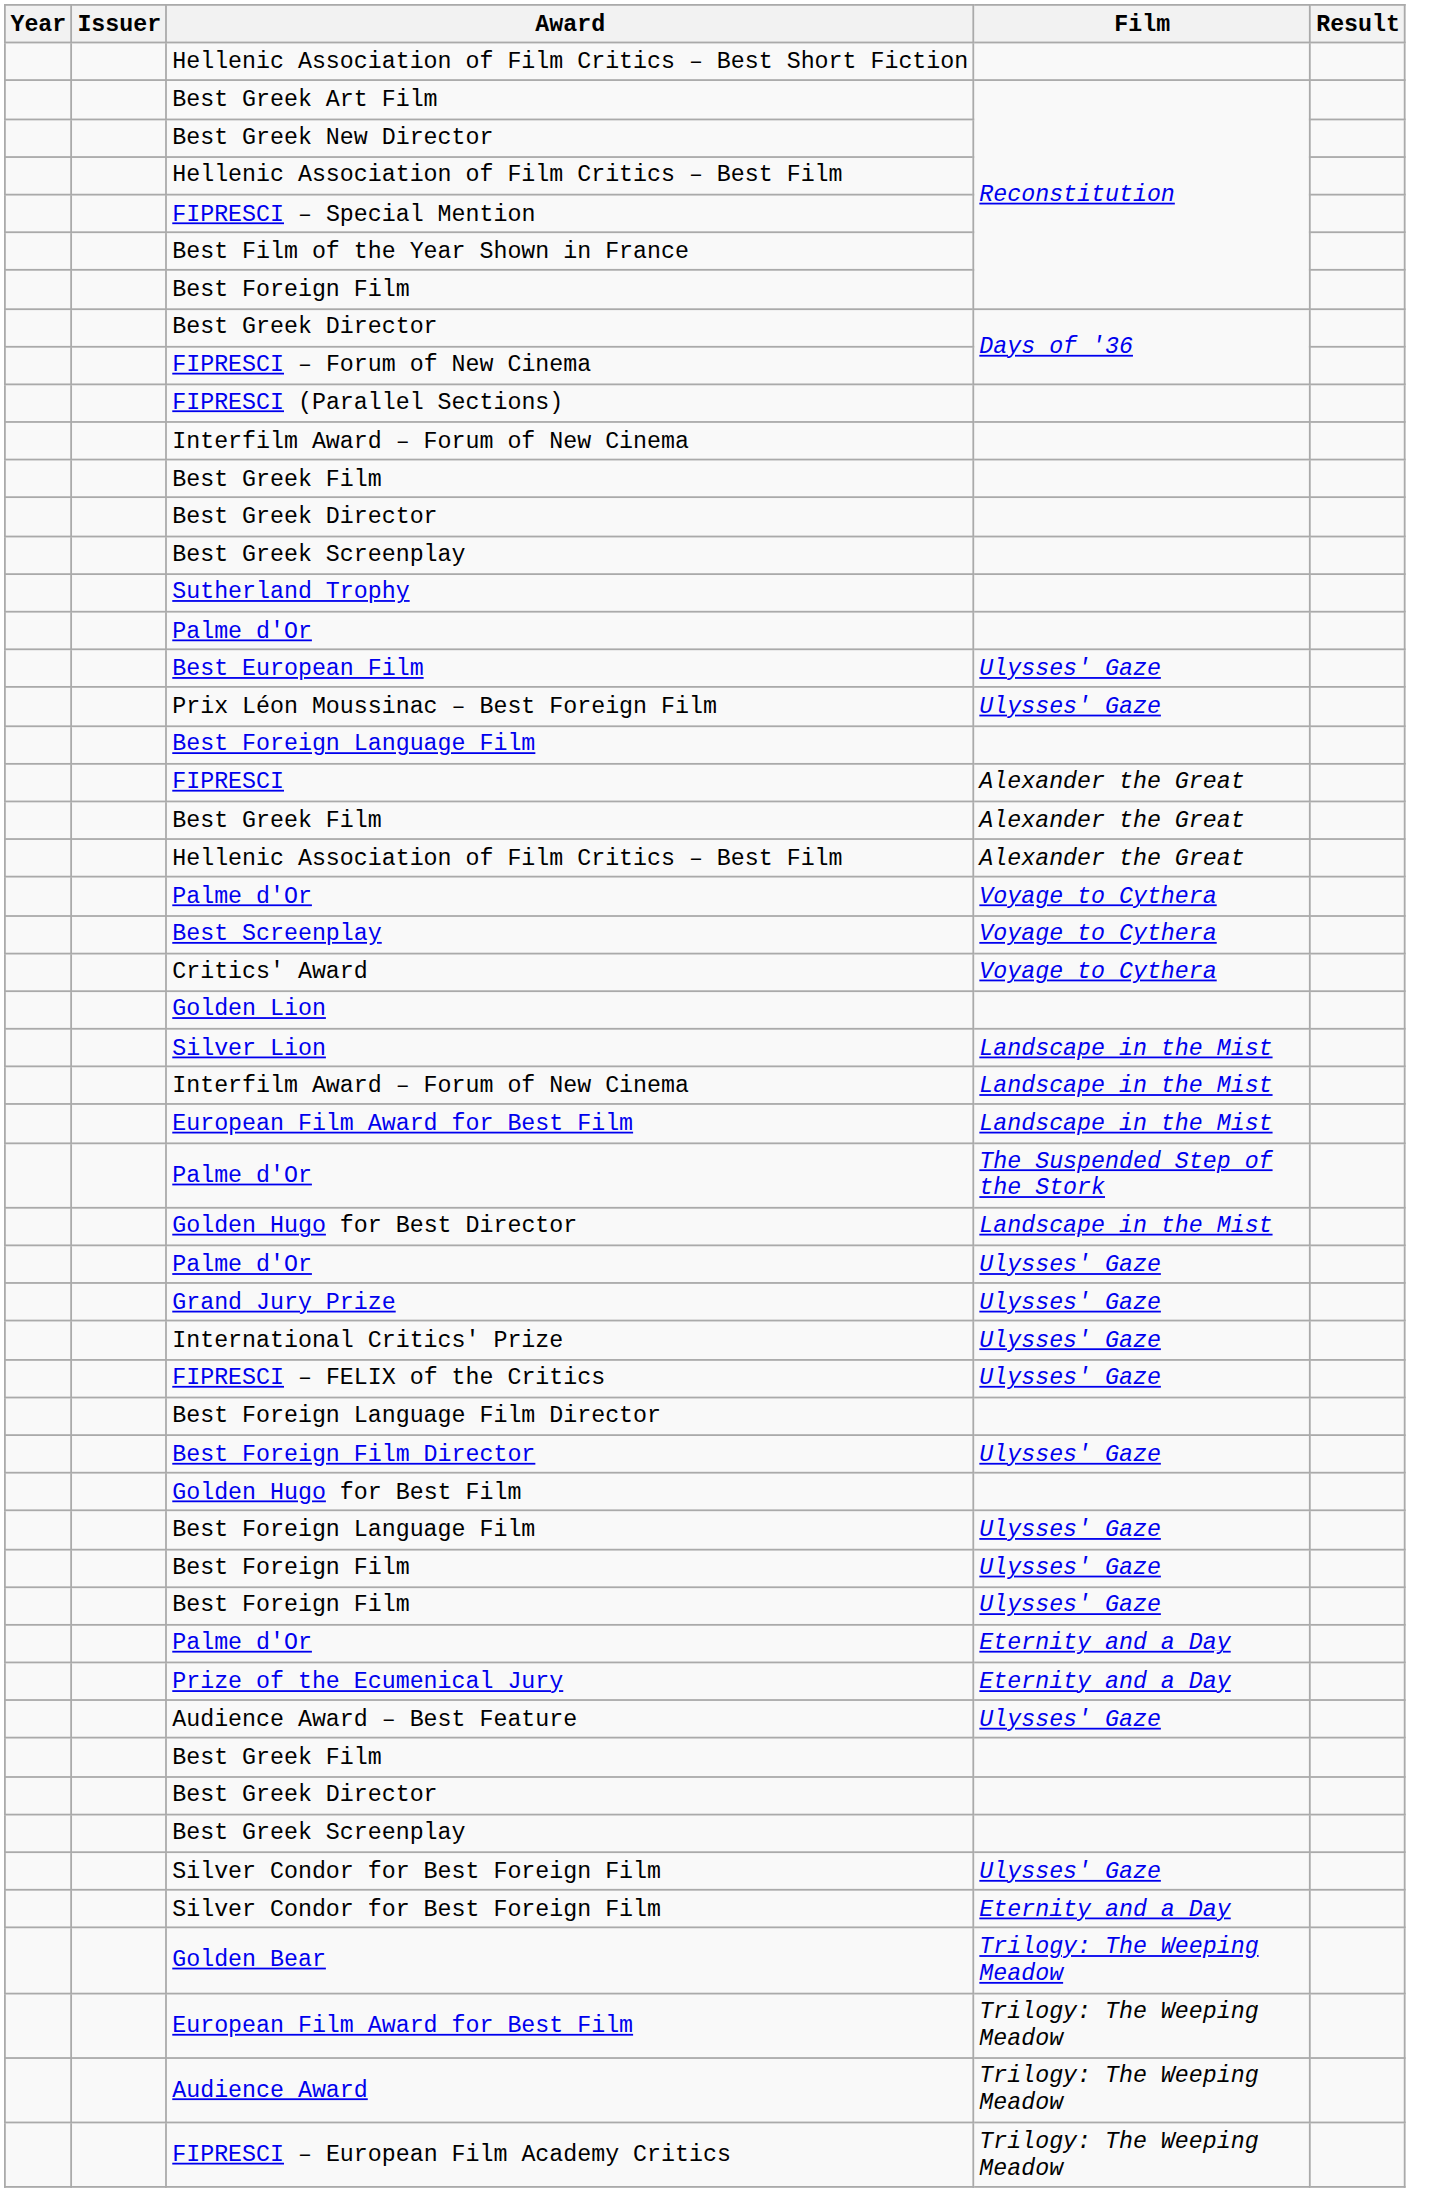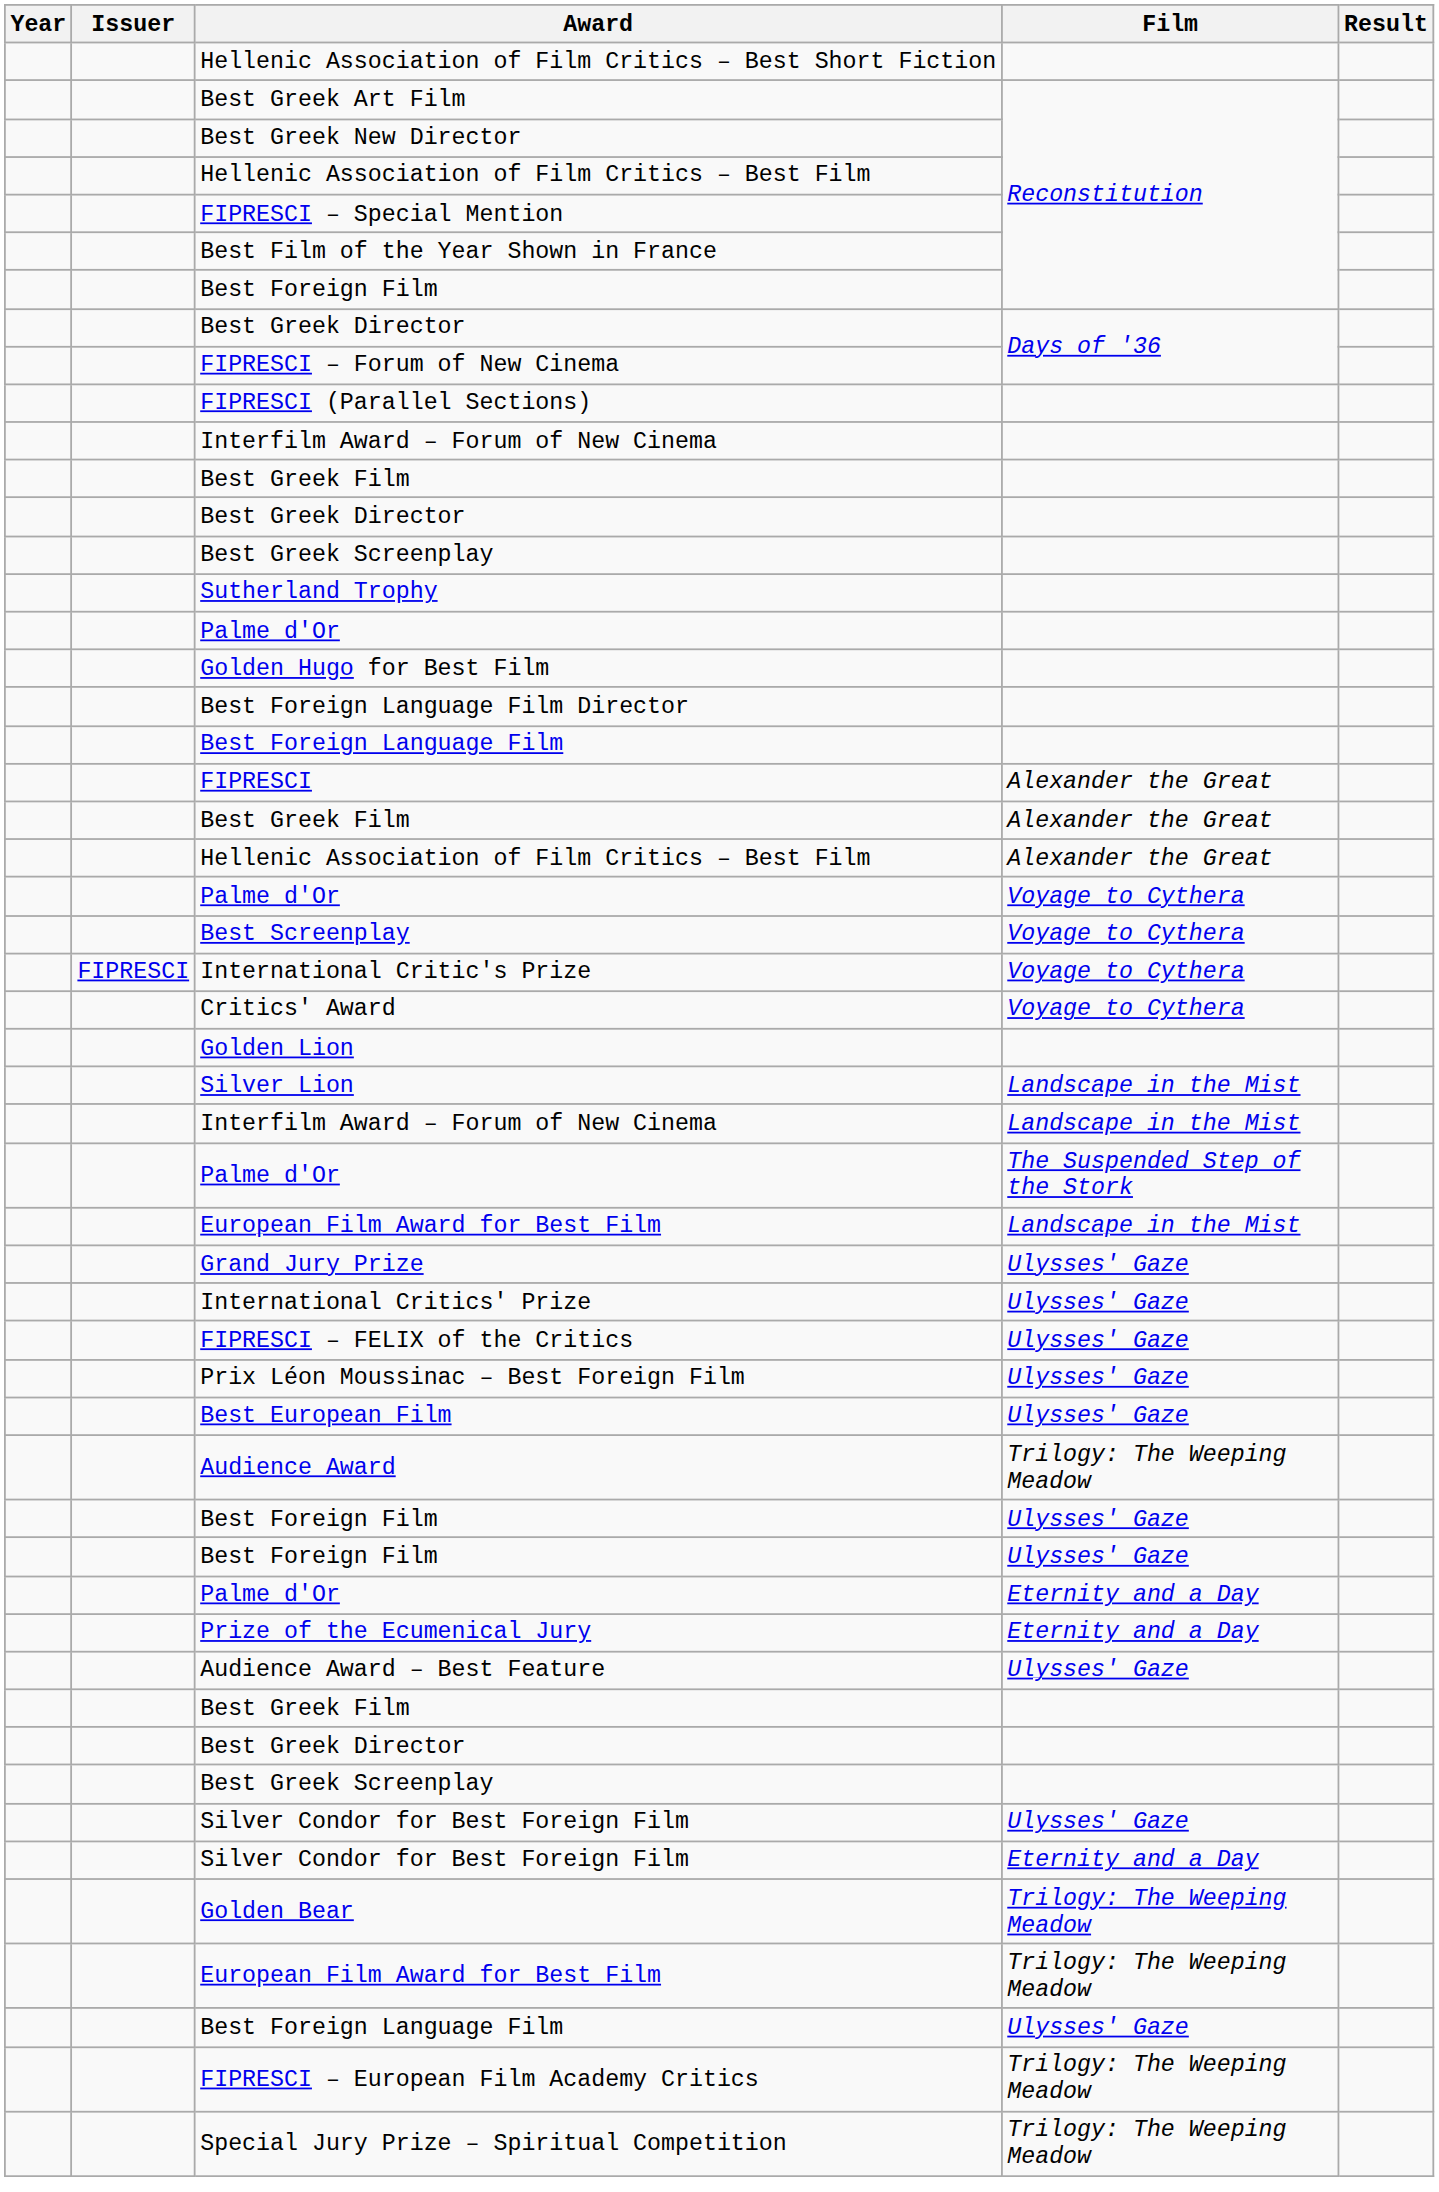 <table class="wikitable sortable">
 <tr>
 <th>Year</th>
 <th>Issuer</th>
 <th>Award</th>
 <th style="width: 14em">Film</th>
 <th>Result</th>
 </tr>
 <tr>
 <td style="text-align: center"></td>
 <td></td>
 <td>Hellenic Association of Film Critics – Best Short Fiction</td>
 <td></td>
 <td></td>
 </tr>
 <tr>
 <td style="text-align: center"></td>
 <td></td>
 <td>Best Greek Art Film</td>
 <td rowspan="6"><em><a href='#'>Reconstitution</a></em></td>
 <td></td>
 </tr>
 <tr>
 <td style="text-align: center"></td>
 <td></td>
 <td>Best Greek New Director</td>
 <td></td>
 </tr>
 <tr>
 <td style="text-align: center"></td>
 <td></td>
 <td>Hellenic Association of Film Critics – Best Film</td>
 <td></td>
 </tr>
 <tr>
 <td style="text-align: center"></td>
 <td></td>
 <td><a href='#'>FIPRESCI</a> – Special Mention</td>
 <td></td>
 </tr>
 <tr>
 <td style="text-align: center"></td>
 <td></td>
 <td>Best Film of the Year Shown in France</td>
 <td></td>
 </tr>
 <tr>
 <td style="text-align: center"></td>
 <td></td>
 <td>Best Foreign Film</td>
 <td></td>
 </tr>
 <tr>
 <td style="text-align: center"></td>
 <td></td>
 <td>Best Greek Director</td>
 <td rowspan="2"><em><a href='#'>Days of '36</a></em></td>
 <td></td>
 </tr>
 <tr>
 <td style="text-align: center"></td>
 <td></td>
 <td><a href='#'>FIPRESCI</a> – Forum of New Cinema</td>
 <td></td>
 </tr>
 <tr>
 <td style="text-align: center"></td>
 <td></td>
 <td><a href='#'>FIPRESCI</a> (Parallel Sections)</td>
 <td></td>
 <td></td>
 </tr>
 <tr>
 <td style="text-align: center"></td>
 <td></td>
 <td>Interfilm Award – Forum of New Cinema</td>
 <td></td>
 <td></td>
 </tr>
 <tr>
 <td style="text-align: center"></td>
 <td></td>
 <td>Best Greek Film</td>
 <td></td>
 <td></td>
 </tr>
 <tr>
 <td style="text-align: center"></td>
 <td></td>
 <td>Best Greek Director</td>
 <td></td>
 <td></td>
 </tr>
 <tr>
 <td style="text-align: center"></td>
 <td></td>
 <td>Best Greek Screenplay</td>
 <td></td>
 <td></td>
 </tr>
 <tr>
 <td style="text-align: center"></td>
 <td></td>
 <td><a href='#'>Sutherland Trophy</a></td>
 <td></td>
 <td></td>
 </tr>
 <tr>
 <td style="text-align: center"></td>
 <td></td>
 <td><a href='#'>Palme d'Or</a></td>
 <td></td>
 <td></td>
 </tr>
 <tr>
 <td style="text-align: center"></td>
 <td></td>
-<td><a href='#'>Best European Film</a></td>
-<td><em><a href='#'>Ulysses' Gaze</a></em></td>
+<td><a href='#'>Golden Hugo</a> for Best Film</td>
+<td></td>
 <td></td>
 </tr>
 <tr>
 <td style="text-align: center"></td>
 <td></td>
-<td>Prix Léon Moussinac – Best Foreign Film</td>
-<td><em><a href='#'>Ulysses' Gaze</a></em></td>
+<td>Best Foreign Language Film Director</td>
+<td></td>
 <td></td>
 </tr>
 <tr>
 <td style="text-align: center"></td>
 <td></td>
 <td><a href='#'>Best Foreign Language Film</a></td>
 <td></td>
 <td></td>
 </tr>
 <tr>
 <td style="text-align: center"></td>
 <td></td>
 <td><a href='#'>FIPRESCI</a></td>
 <td><em>Alexander the Great</em></td>
 <td></td>
 </tr>
 <tr>
 <td style="text-align: center"></td>
 <td></td>
 <td>Best Greek Film</td>
 <td><em>Alexander the Great</em></td>
 <td></td>
 </tr>
 <tr>
 <td style="text-align: center"></td>
 <td></td>
 <td>Hellenic Association of Film Critics – Best Film</td>
 <td><em>Alexander the Great</em></td>
 <td></td>
 </tr>
 <tr>
 <td style="text-align: center"></td>
 <td></td>
 <td><a href='#'>Palme d'Or</a></td>
 <td><em><a href='#'>Voyage to Cythera</a></em></td>
 <td></td>
 </tr>
 <tr>
 <td style="text-align: center"></td>
 <td></td>
 <td><a href='#'>Best Screenplay</a></td>
 <td><em><a href='#'>Voyage to Cythera</a></em></td>
 <td></td>
 </tr>
 <tr>
 <td style="text-align: center"></td>
+<td><a href='#'>FIPRESCI</a></td>
+<td>International Critic's Prize</td>
+<td><em><a href='#'>Voyage to Cythera</a></em></td>
+<td></td>
+</tr>
+<tr>
+<td style="text-align: center"></td>
 <td></td>
 <td>Critics' Award</td>
 <td><em><a href='#'>Voyage to Cythera</a></em></td>
 <td></td>
 </tr>
 <tr>
 <td style="text-align: center"></td>
 <td></td>
 <td><a href='#'>Golden Lion</a></td>
 <td></td>
 <td></td>
 </tr>
 <tr>
 <td style="text-align: center"></td>
 <td></td>
 <td><a href='#'>Silver Lion</a></td>
 <td><em><a href='#'>Landscape in the Mist</a></em></td>
 <td></td>
 </tr>
 <tr>
 <td style="text-align: center"></td>
 <td></td>
 <td>Interfilm Award – Forum of New Cinema</td>
 <td><em><a href='#'>Landscape in the Mist</a></em></td>
 <td></td>
 </tr>
 <tr>
 <td style="text-align: center"></td>
 <td></td>
-<td><a href='#'>European Film Award for Best Film</a></td>
-<td><em><a href='#'>Landscape in the Mist</a></em></td>
-<td></td>
-</tr>
-<tr>
-<td style="text-align: center"></td>
-<td></td>
 <td><a href='#'>Palme d'Or</a></td>
 <td><em><a href='#'>The Suspended Step of the Stork</a></em></td>
 <td></td>
 </tr>
 <tr>
 <td style="text-align: center"></td>
 <td></td>
-<td><a href='#'>Golden Hugo</a> for Best Director</td>
+<td><a href='#'>European Film Award for Best Film</a></td>
 <td><em><a href='#'>Landscape in the Mist</a></em></td>
-<td></td>
-</tr>
-<tr>
-<td style="text-align: center"></td>
-<td></td>
-<td><a href='#'>Palme d'Or</a></td>
-<td><em><a href='#'>Ulysses' Gaze</a></em></td>
 <td></td>
 </tr>
 <tr>
 <td style="text-align: center"></td>
 <td></td>
 <td><a href='#'>Grand Jury Prize</a></td>
 <td><em><a href='#'>Ulysses' Gaze</a></em></td>
 <td></td>
 </tr>
 <tr>
 <td style="text-align: center"></td>
 <td></td>
 <td>International Critics' Prize</td>
 <td><em><a href='#'>Ulysses' Gaze</a></em></td>
 <td></td>
 </tr>
 <tr>
 <td style="text-align: center"></td>
 <td></td>
 <td><a href='#'>FIPRESCI</a> – FELIX of the Critics</td>
 <td><em><a href='#'>Ulysses' Gaze</a></em></td>
 <td></td>
 </tr>
 <tr>
 <td style="text-align: center"></td>
 <td></td>
-<td>Best Foreign Language Film Director</td>
-<td></td>
-<td></td>
-</tr>
-<tr>
-<td style="text-align: center"></td>
-<td></td>
-<td><a href='#'>Best Foreign Film Director</a></td>
+<td>Prix Léon Moussinac – Best Foreign Film</td>
 <td><em><a href='#'>Ulysses' Gaze</a></em></td>
 <td></td>
 </tr>
 <tr>
 <td style="text-align: center"></td>
 <td></td>
-<td><a href='#'>Golden Hugo</a> for Best Film</td>
-<td></td>
+<td><a href='#'>Best European Film</a></td>
+<td><em><a href='#'>Ulysses' Gaze</a></em></td>
 <td></td>
 </tr>
 <tr>
 <td style="text-align: center"></td>
 <td></td>
-<td>Best Foreign Language Film</td>
-<td><em><a href='#'>Ulysses' Gaze</a></em></td>
+<td><a href='#'>Audience Award</a></td>
+<td><em>Trilogy: The Weeping Meadow</em></td>
 <td></td>
 </tr>
 <tr>
 <td style="text-align: center"></td>
 <td></td>
 <td>Best Foreign Film</td>
 <td><em><a href='#'>Ulysses' Gaze</a></em></td>
 <td></td>
 </tr>
 <tr>
 <td style="text-align: center"></td>
 <td></td>
 <td>Best Foreign Film</td>
 <td><em><a href='#'>Ulysses' Gaze</a></em></td>
 <td></td>
 </tr>
 <tr>
 <td style="text-align: center"></td>
 <td></td>
 <td><a href='#'>Palme d'Or</a></td>
 <td><em><a href='#'>Eternity and a Day</a></em></td>
 <td></td>
 </tr>
 <tr>
 <td style="text-align: center"></td>
 <td></td>
 <td><a href='#'>Prize of the Ecumenical Jury</a></td>
 <td><em><a href='#'>Eternity and a Day</a></em></td>
 <td></td>
 </tr>
 <tr>
 <td style="text-align: center"></td>
 <td></td>
 <td>Audience Award – Best Feature</td>
 <td><em><a href='#'>Ulysses' Gaze</a></em></td>
 <td></td>
 </tr>
 <tr>
 <td style="text-align: center"></td>
 <td></td>
 <td>Best Greek Film</td>
 <td></td>
 <td></td>
 </tr>
 <tr>
 <td style="text-align: center"></td>
 <td></td>
 <td>Best Greek Director</td>
 <td></td>
 <td></td>
 </tr>
 <tr>
 <td style="text-align: center"></td>
 <td></td>
 <td>Best Greek Screenplay</td>
 <td></td>
 <td></td>
 </tr>
 <tr>
 <td style="text-align: center"></td>
 <td></td>
 <td>Silver Condor for Best Foreign Film</td>
 <td><em><a href='#'>Ulysses' Gaze</a></em></td>
 <td></td>
 </tr>
 <tr>
 <td style="text-align: center"></td>
 <td></td>
 <td>Silver Condor for Best Foreign Film</td>
 <td><em><a href='#'>Eternity and a Day</a></em></td>
 <td></td>
 </tr>
 <tr>
 <td style="text-align: center"></td>
 <td></td>
 <td><a href='#'>Golden Bear</a></td>
 <td><em><a href='#'>Trilogy: The Weeping Meadow</a></em></td>
 <td></td>
 </tr>
 <tr>
 <td style="text-align: center"></td>
 <td></td>
 <td><a href='#'>European Film Award for Best Film</a></td>
 <td><em>Trilogy: The Weeping Meadow</em></td>
 <td></td>
 </tr>
 <tr>
 <td style="text-align: center"></td>
 <td></td>
-<td><a href='#'>Audience Award</a></td>
-<td><em>Trilogy: The Weeping Meadow</em></td>
+<td>Best Foreign Language Film</td>
+<td><em><a href='#'>Ulysses' Gaze</a></em></td>
 <td></td>
 </tr>
 <tr>
 <td style="text-align: center"></td>
 <td></td>
 <td><a href='#'>FIPRESCI</a> – European Film Academy Critics</td>
 <td><em>Trilogy: The Weeping Meadow</em></td>
 <td></td>
 </tr>
+<tr>
+<td style="text-align: center"></td>
+<td></td>
+<td>Special Jury Prize – Spiritual Competition</td>
+<td><em>Trilogy: The Weeping Meadow</em></td>
+<td></td>
+</tr>
 </table>
